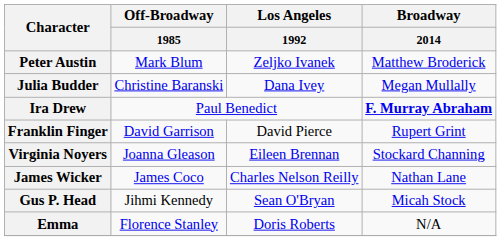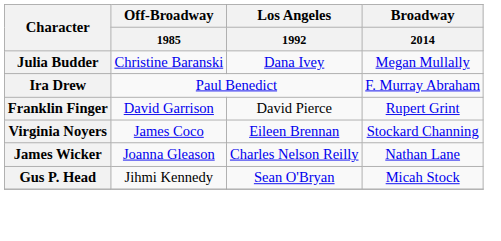 <table class="wikitable">
 <tr>
 <th rowspan="2">Character</th>
 <th>Off-Broadway</th>
 <th>Los Angeles</th>
 <th>Broadway</th>
 </tr>
 <tr>
 <th><small>1985</small></th>
 <th><small>1992</small></th>
 <th><small>2014</small></th>
 </tr>
 <tr>
-<th>Peter Austin</th>
-<td align=center><a href='#'>Mark Blum</a></td>
-<td align=center><a href='#'>Zeljko Ivanek</a></td>
-<td align=center><a href='#'>Matthew Broderick</a></td>
-</tr>
-<tr>
 <th>Julia Budder</th>
 <td align=center><a href='#'>Christine Baranski</a></td>
 <td align=center><a href='#'>Dana Ivey</a></td>
 <td align=center><a href='#'>Megan Mullally</a></td>
 </tr>
 <tr>
 <th>Ira Drew</th>
 <td colspan=2, align=center><a href='#'>Paul Benedict</a></td>
-<td align=center><strong><a href='#'>F. Murray Abraham</a></strong></td>
+<td align=center><a href='#'>F. Murray Abraham</a></td>
 </tr>
 <tr>
 <th>Franklin Finger</th>
 <td align=center><a href='#'>David Garrison</a></td>
 <td align=center>David Pierce</td>
 <td align=center><a href='#'>Rupert Grint</a></td>
 </tr>
 <tr>
 <th>Virginia Noyers</th>
-<td align=center><a href='#'>Joanna Gleason</a></td>
+<td align=center><a href='#'>James Coco</a></td>
 <td align=center><a href='#'>Eileen Brennan</a></td>
 <td align=center><a href='#'>Stockard Channing</a></td>
 </tr>
 <tr>
 <th>James Wicker</th>
-<td align=center><a href='#'>James Coco</a></td>
+<td align=center><a href='#'>Joanna Gleason</a></td>
 <td align=center><a href='#'>Charles Nelson Reilly</a></td>
 <td align=center><a href='#'>Nathan Lane</a></td>
 </tr>
 <tr>
 <th>Gus P. Head</th>
 <td align=center>Jihmi Kennedy</td>
 <td align=center><a href='#'>Sean O'Bryan</a></td>
 <td align=center><a href='#'>Micah Stock</a></td>
 </tr>
 <tr>
-<th>Emma</th>
-<td align=center><a href='#'>Florence Stanley</a></td>
-<td align=center><a href='#'>Doris Roberts</a></td>
-<td align=center>N/A</td>
-</tr>
-<tr>
 </tr>
 </table>
